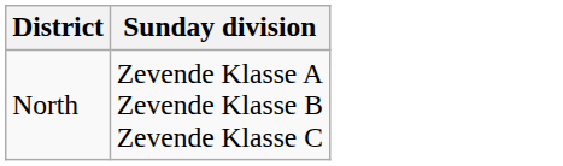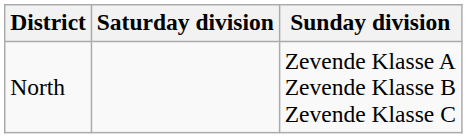 <table class="wikitable">
 <tr>
 <th>District</th>
+<th>Saturday division</th>
 <th>Sunday division</th>
 </tr>
 <tr>
 <td>North</td>
+<td></td>
 <td>Zevende Klasse A<br>Zevende Klasse B<br>Zevende Klasse C</td>
 </tr>
 </table>
